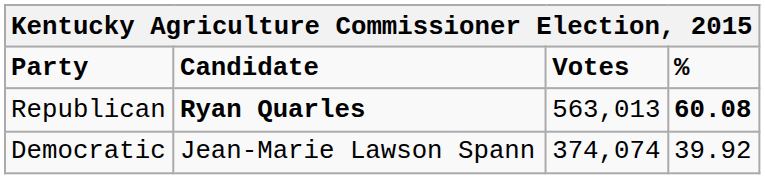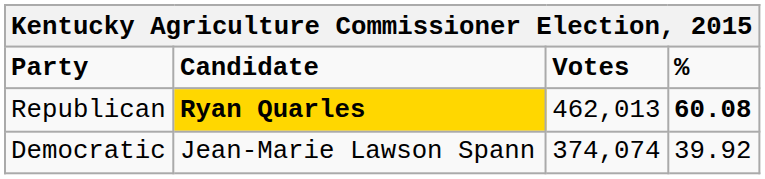 <table class="wikitable">
 <tr>
 <th colspan="4">Kentucky Agriculture Commissioner Election, 2015</th>
 </tr>
 <tr>
 <td><strong>Party</strong></td>
 <td><strong>Candidate</strong></td>
 <td><strong>Votes</strong></td>
 <td><strong>%</strong></td>
 </tr>
 <tr>
 <td>Republican</td>
-<td><strong>Ryan Quarles</strong></td>
-<td>563,013</td>
+<td style="background: gold;"><strong>Ryan Quarles</strong></td>
+<td>462,013</td>
 <td><strong>60.08</strong></td>
 </tr>
 <tr>
 <td>Democratic</td>
 <td>Jean-Marie Lawson Spann</td>
 <td>374,074</td>
 <td>39.92</td>
 </tr>
 </table>
